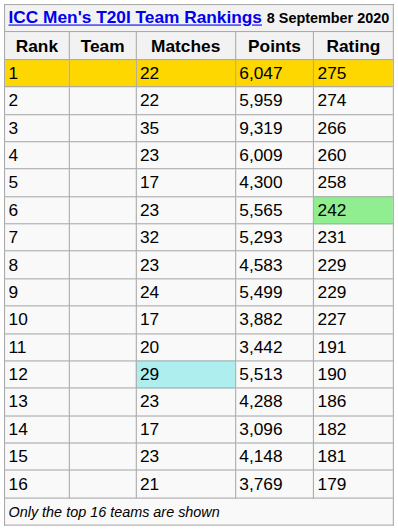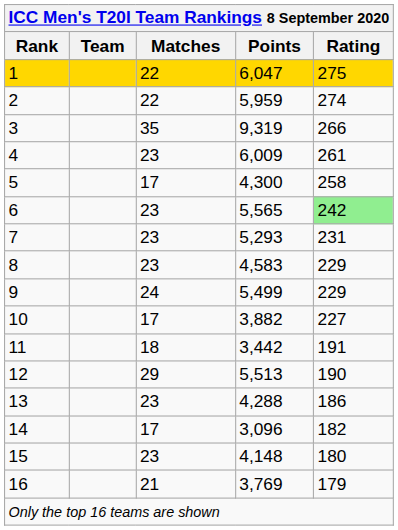 <table class="wikitable" stp;">
 <tr>
 <th colspan="5"><a href='#'>ICC Men's T20I Team Rankings</a> <small>8 September 2020</small></th>
 </tr>
 <tr>
 <th>Rank</th>
 <th>Team</th>
 <th>Matches</th>
 <th>Points</th>
 <th>Rating</th>
 </tr>
 <tr style="background:gold">
 <td>1</td>
 <td style=text-align:left;></td>
 <td>22</td>
 <td>6,047</td>
 <td>275</td>
 </tr>
 <tr>
 <td>2</td>
 <td style=text-align:left;></td>
 <td>22</td>
 <td>5,959</td>
 <td>274</td>
 </tr>
 <tr>
 <td>3</td>
 <td style=text-align:left;></td>
 <td>35</td>
 <td>9,319</td>
 <td>266</td>
 </tr>
 <tr>
 <td>4</td>
 <td style=text-align:left;></td>
 <td>23</td>
 <td>6,009</td>
-<td>260</td>
+<td>261</td>
 </tr>
 <tr>
 <td>5</td>
 <td style=text-align:left;></td>
 <td>17</td>
 <td>4,300</td>
 <td>258</td>
 </tr>
 <tr>
 <td>6</td>
 <td style=text-align:left;></td>
 <td>23</td>
 <td>5,565</td>
 <td style="background: lightgreen;">242</td>
 </tr>
 <tr>
 <td>7</td>
 <td style=text-align:left;></td>
-<td>32</td>
+<td>23</td>
 <td>5,293</td>
 <td>231</td>
 </tr>
 <tr>
 <td>8</td>
 <td style=text-align:left;></td>
 <td>23</td>
 <td>4,583</td>
 <td>229</td>
 </tr>
 <tr>
 <td>9</td>
 <td style=text-align:left;></td>
 <td>24</td>
 <td>5,499</td>
 <td>229</td>
 </tr>
 <tr>
 <td>10</td>
 <td style=text-align:left;></td>
 <td>17</td>
 <td>3,882</td>
 <td>227</td>
 </tr>
 <tr>
 <td>11</td>
 <td style=text-align:left;></td>
-<td>20</td>
+<td>18</td>
 <td>3,442</td>
 <td>191</td>
 </tr>
 <tr>
 <td>12</td>
 <td style=text-align:left;></td>
-<td style="background: paleturquoise;">29</td>
+<td>29</td>
 <td>5,513</td>
 <td>190</td>
 </tr>
 <tr>
 <td>13</td>
 <td style=text-align:left;></td>
 <td>23</td>
 <td>4,288</td>
 <td>186</td>
 </tr>
 <tr>
 <td>14</td>
 <td style=text-align:left;></td>
 <td>17</td>
 <td>3,096</td>
 <td>182</td>
 </tr>
 <tr>
 <td>15</td>
 <td style=text-align:left;></td>
 <td>23</td>
 <td>4,148</td>
-<td>181</td>
+<td>180</td>
 </tr>
 <tr>
 <td>16</td>
 <td style=text-align:left;></td>
 <td>21</td>
 <td>3,769</td>
 <td>179</td>
 </tr>
 <tr>
 <td colspan="5"><small><em>Only the top 16 teams are shown</em></small></td>
 </tr>
 </table>
